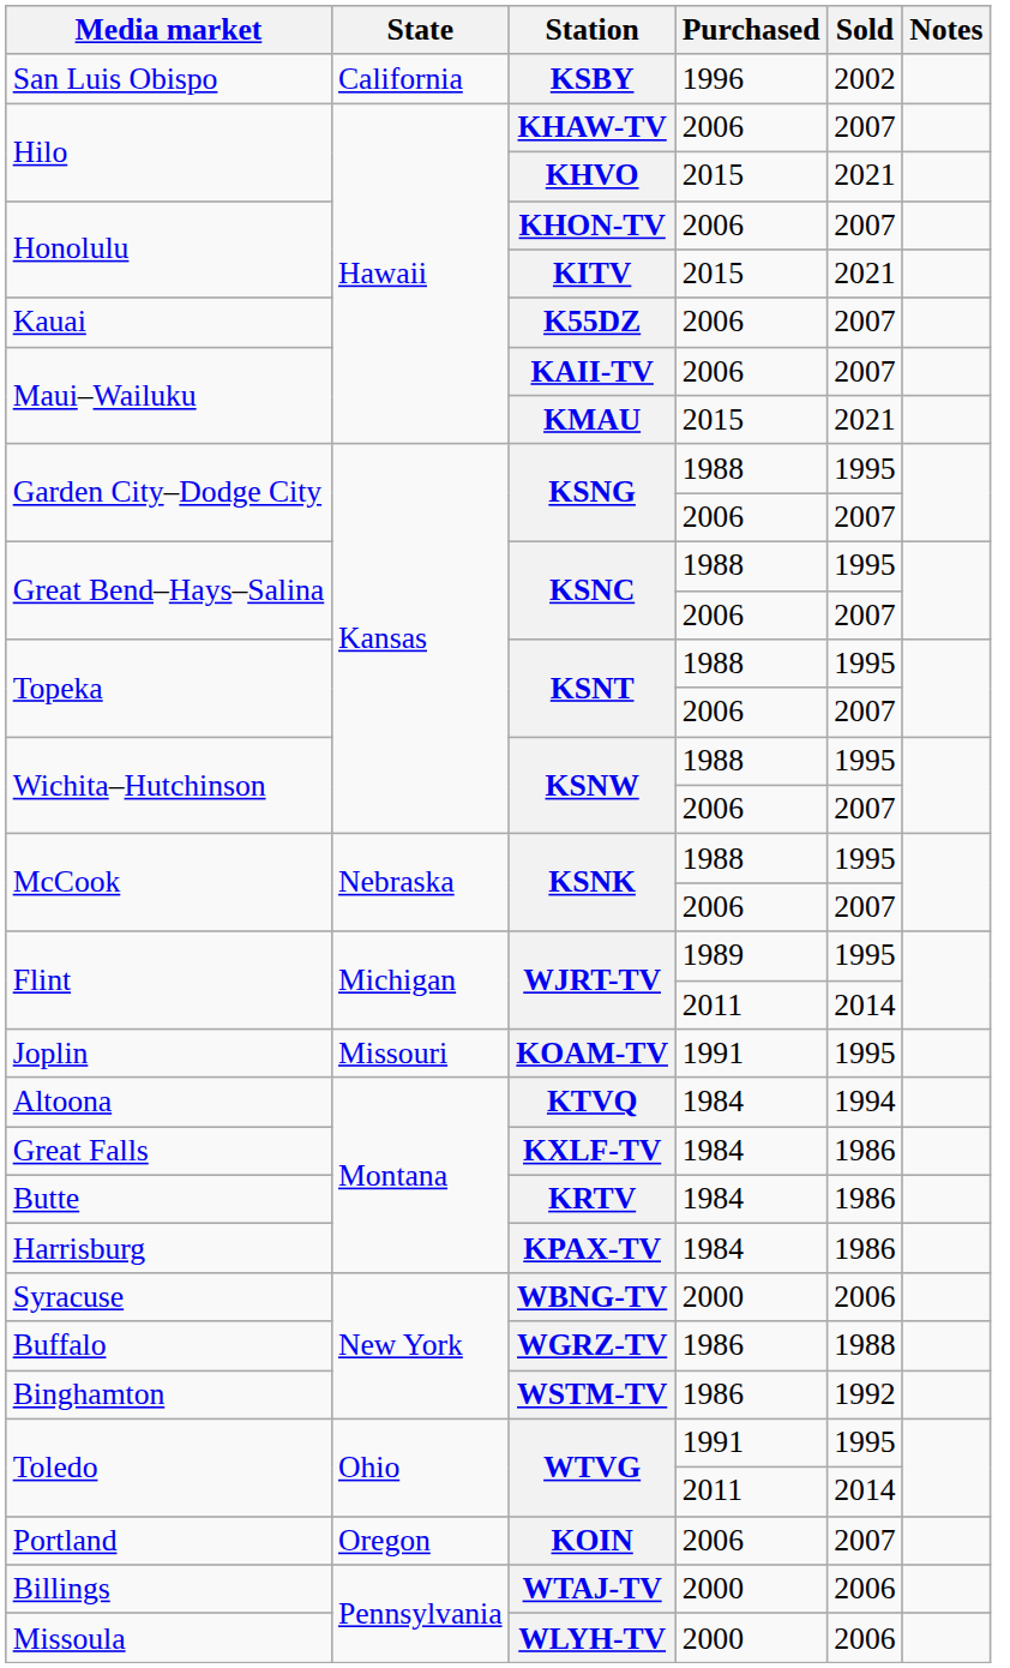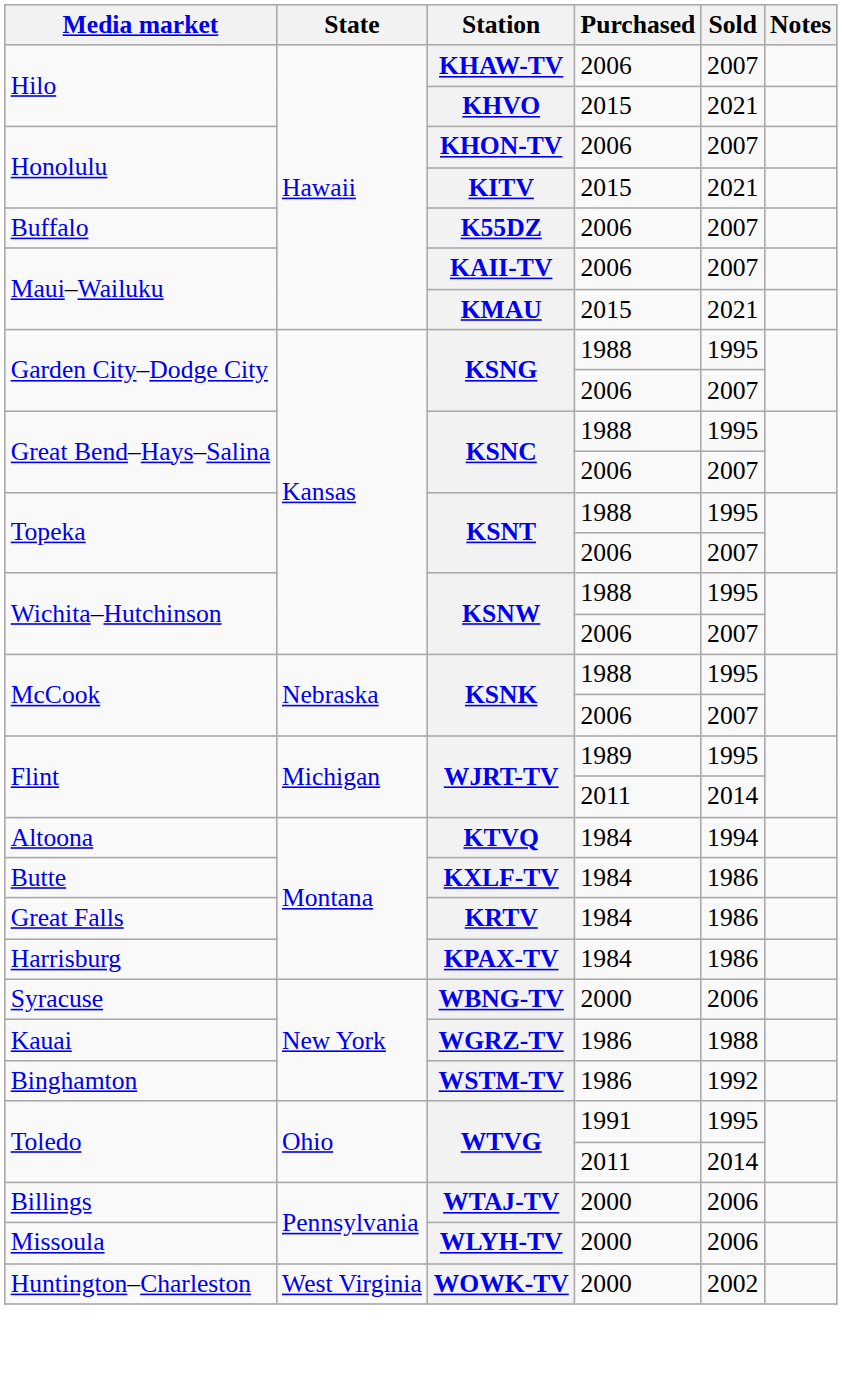 <table class="wikitable sortable">
 <tr>
 <th scope="col"><a href='#'>Media market</a></th>
 <th scope="col">State</th>
 <th scope="col">Station</th>
 <th scope="col">Purchased</th>
 <th scope="col">Sold</th>
 <th scope="col" class="unsortable">Notes</th>
-</tr>
-<tr>
-<td><a href='#'>San Luis Obispo</a></td>
-<td><a href='#'>California</a></td>
-<th scope="row"><a href='#'>KSBY</a></th>
-<td>1996</td>
-<td>2002</td>
-<td></td>
 </tr>
 <tr>
 <td rowspan="2"><a href='#'>Hilo</a></td>
 <td rowspan="7"><a href='#'>Hawaii</a></td>
 <th scope="row"><a href='#'>KHAW-TV</a></th>
 <td>2006</td>
 <td>2007</td>
 <td></td>
 </tr>
 <tr>
 <th scope="row"><a href='#'>KHVO</a></th>
 <td>2015</td>
 <td>2021</td>
 <td></td>
 </tr>
 <tr>
 <td rowspan="2"><a href='#'>Honolulu</a></td>
 <th scope="row"><a href='#'>KHON-TV</a></th>
 <td>2006</td>
 <td>2007</td>
 <td></td>
 </tr>
 <tr>
 <th scope="row"><a href='#'>KITV</a></th>
 <td>2015</td>
 <td>2021</td>
 <td></td>
 </tr>
 <tr>
-<td><a href='#'>Kauai</a></td>
+<td><a href='#'>Buffalo</a></td>
 <th scope="row"><a href='#'>K55DZ</a></th>
 <td>2006</td>
 <td>2007</td>
 <td></td>
 </tr>
 <tr>
 <td rowspan="2"><a href='#'>Maui</a>–<a href='#'>Wailuku</a></td>
 <th scope="row"><a href='#'>KAII-TV</a></th>
 <td>2006</td>
 <td>2007</td>
 <td></td>
 </tr>
 <tr>
 <th scope="row"><a href='#'>KMAU</a></th>
 <td>2015</td>
 <td>2021</td>
 <td></td>
 </tr>
 <tr>
 <td rowspan="2"><a href='#'>Garden City</a>–<a href='#'>Dodge City</a></td>
 <td rowspan="8"><a href='#'>Kansas</a></td>
 <th scope="row" rowspan="2"><a href='#'>KSNG</a></th>
 <td>1988</td>
 <td>1995</td>
 <td rowspan="2"></td>
 </tr>
 <tr>
 <td>2006</td>
 <td>2007</td>
 </tr>
 <tr>
 <td rowspan="2"><a href='#'>Great Bend</a>–<a href='#'>Hays</a>–<a href='#'>Salina</a></td>
 <th scope="row" rowspan="2"><a href='#'>KSNC</a></th>
 <td>1988</td>
 <td>1995</td>
 <td rowspan="2"></td>
 </tr>
 <tr>
 <td>2006</td>
 <td>2007</td>
 </tr>
 <tr>
 <td rowspan="2"><a href='#'>Topeka</a></td>
 <th scope="row" rowspan="2"><a href='#'>KSNT</a></th>
 <td>1988</td>
 <td>1995</td>
 <td rowspan="2"></td>
 </tr>
 <tr>
 <td>2006</td>
 <td>2007</td>
 </tr>
 <tr>
 <td rowspan="2"><a href='#'>Wichita</a>–<a href='#'>Hutchinson</a></td>
 <th scope="row" rowspan="2"><a href='#'>KSNW</a></th>
 <td>1988</td>
 <td>1995</td>
 <td rowspan="2"></td>
 </tr>
 <tr>
 <td>2006</td>
 <td>2007</td>
 </tr>
 <tr>
 <td rowspan="2"><a href='#'>McCook</a></td>
 <td rowspan="2"><a href='#'>Nebraska</a></td>
 <th scope="row" rowspan="2"><a href='#'>KSNK</a></th>
 <td>1988</td>
 <td>1995</td>
 <td rowspan="2"></td>
 </tr>
 <tr>
 <td>2006</td>
 <td>2007</td>
 </tr>
 <tr>
 <td rowspan="2"><a href='#'>Flint</a></td>
 <td rowspan="2"><a href='#'>Michigan</a></td>
 <th scope="row" rowspan="2"><a href='#'>WJRT-TV</a></th>
 <td>1989</td>
 <td>1995</td>
 <td rowspan="2"></td>
 </tr>
 <tr>
 <td>2011</td>
 <td>2014</td>
 </tr>
 <tr>
-<td><a href='#'>Joplin</a></td>
-<td><a href='#'>Missouri</a></td>
-<th scope="row"><a href='#'>KOAM-TV</a></th>
-<td>1991</td>
-<td>1995</td>
-<td></td>
-</tr>
-<tr>
 <td><a href='#'>Altoona</a></td>
 <td rowspan="4"><a href='#'>Montana</a></td>
 <th scope="row"><a href='#'>KTVQ</a></th>
 <td>1984</td>
 <td>1994</td>
 <td></td>
 </tr>
 <tr>
-<td><a href='#'>Great Falls</a></td>
+<td><a href='#'>Butte</a></td>
 <th scope="row"><a href='#'>KXLF-TV</a></th>
 <td>1984</td>
 <td>1986</td>
 <td></td>
 </tr>
 <tr>
-<td><a href='#'>Butte</a></td>
+<td><a href='#'>Great Falls</a></td>
 <th scope="row"><a href='#'>KRTV</a></th>
 <td>1984</td>
 <td>1986</td>
 <td></td>
 </tr>
 <tr>
 <td><a href='#'>Harrisburg</a></td>
 <th scope="row"><a href='#'>KPAX-TV</a></th>
 <td>1984</td>
 <td>1986</td>
 <td></td>
 </tr>
 <tr>
 <td><a href='#'>Syracuse</a></td>
 <td rowspan="3"><a href='#'>New York</a></td>
 <th scope="row"><a href='#'>WBNG-TV</a></th>
 <td>2000</td>
 <td>2006</td>
 <td></td>
 </tr>
 <tr>
-<td><a href='#'>Buffalo</a></td>
+<td><a href='#'>Kauai</a></td>
 <th scope="row"><a href='#'>WGRZ-TV</a></th>
 <td>1986</td>
 <td>1988</td>
 <td></td>
 </tr>
 <tr>
 <td><a href='#'>Binghamton</a></td>
 <th scope="row"><a href='#'>WSTM-TV</a></th>
 <td>1986</td>
 <td>1992</td>
 <td></td>
 </tr>
 <tr>
 <td rowspan="2"><a href='#'>Toledo</a></td>
 <td rowspan="2"><a href='#'>Ohio</a></td>
 <th scope="row" rowspan="2"><a href='#'>WTVG</a></th>
 <td>1991</td>
 <td>1995</td>
 <td rowspan="2"></td>
 </tr>
 <tr>
 <td>2011</td>
 <td>2014</td>
 </tr>
 <tr>
-<td><a href='#'>Portland</a></td>
-<td><a href='#'>Oregon</a></td>
-<th scope="row"><a href='#'>KOIN</a></th>
-<td>2006</td>
-<td>2007</td>
-<td></td>
-</tr>
-<tr>
 <td><a href='#'>Billings</a></td>
 <td rowspan="2"><a href='#'>Pennsylvania</a></td>
 <th scope="row"><a href='#'>WTAJ-TV</a></th>
 <td>2000</td>
 <td>2006</td>
 <td></td>
 </tr>
 <tr>
 <td><a href='#'>Missoula</a></td>
 <th scope="row"><a href='#'>WLYH-TV</a></th>
 <td>2000</td>
 <td>2006</td>
 <td></td>
 </tr>
+<tr>
+<td><a href='#'>Huntington</a>–<a href='#'>Charleston</a></td>
+<td><a href='#'>West Virginia</a></td>
+<th scope="row"><a href='#'>WOWK-TV</a></th>
+<td>2000</td>
+<td>2002</td>
+<td></td>
+</tr>
 </table>
